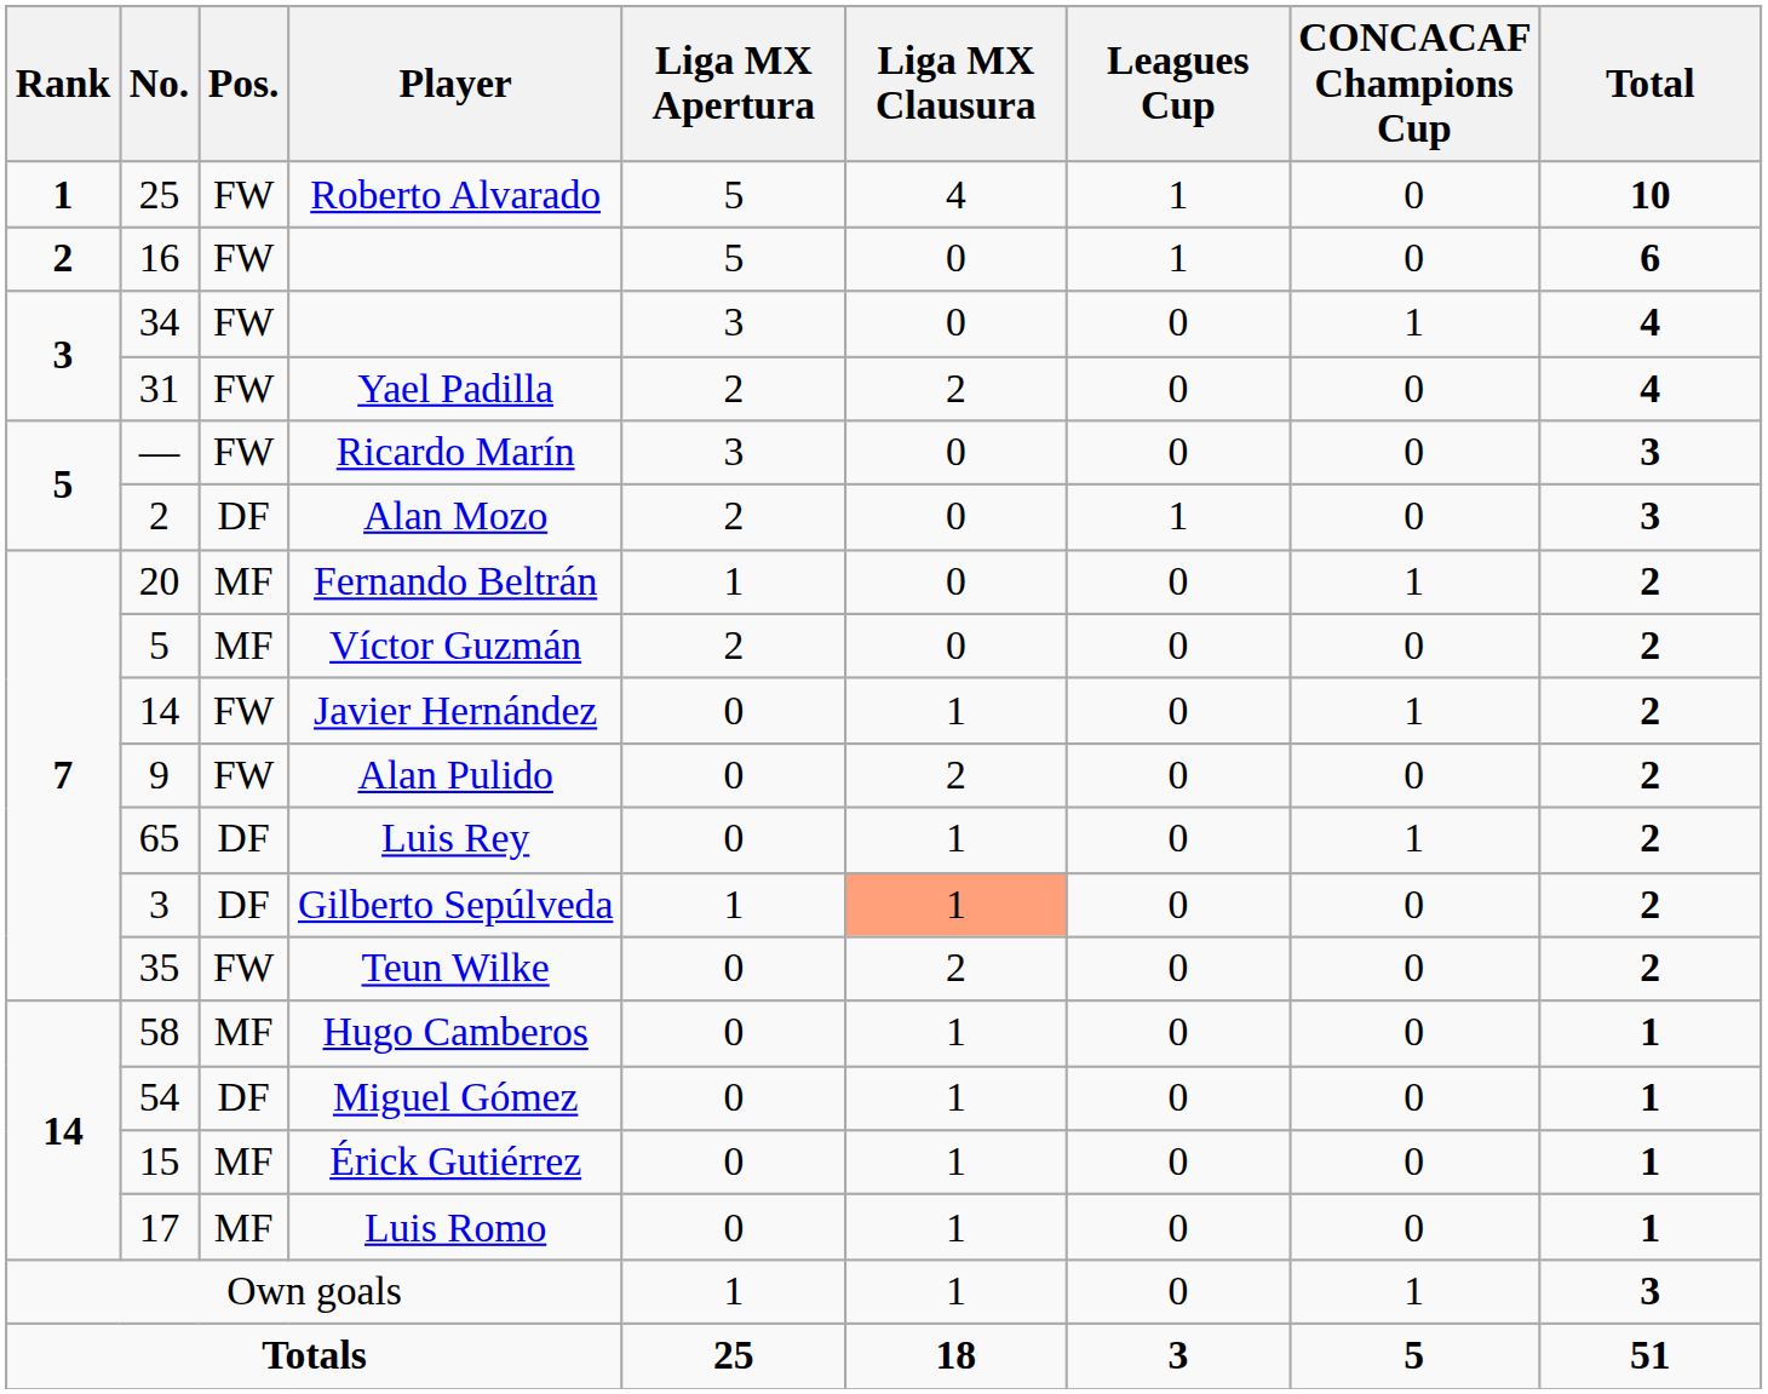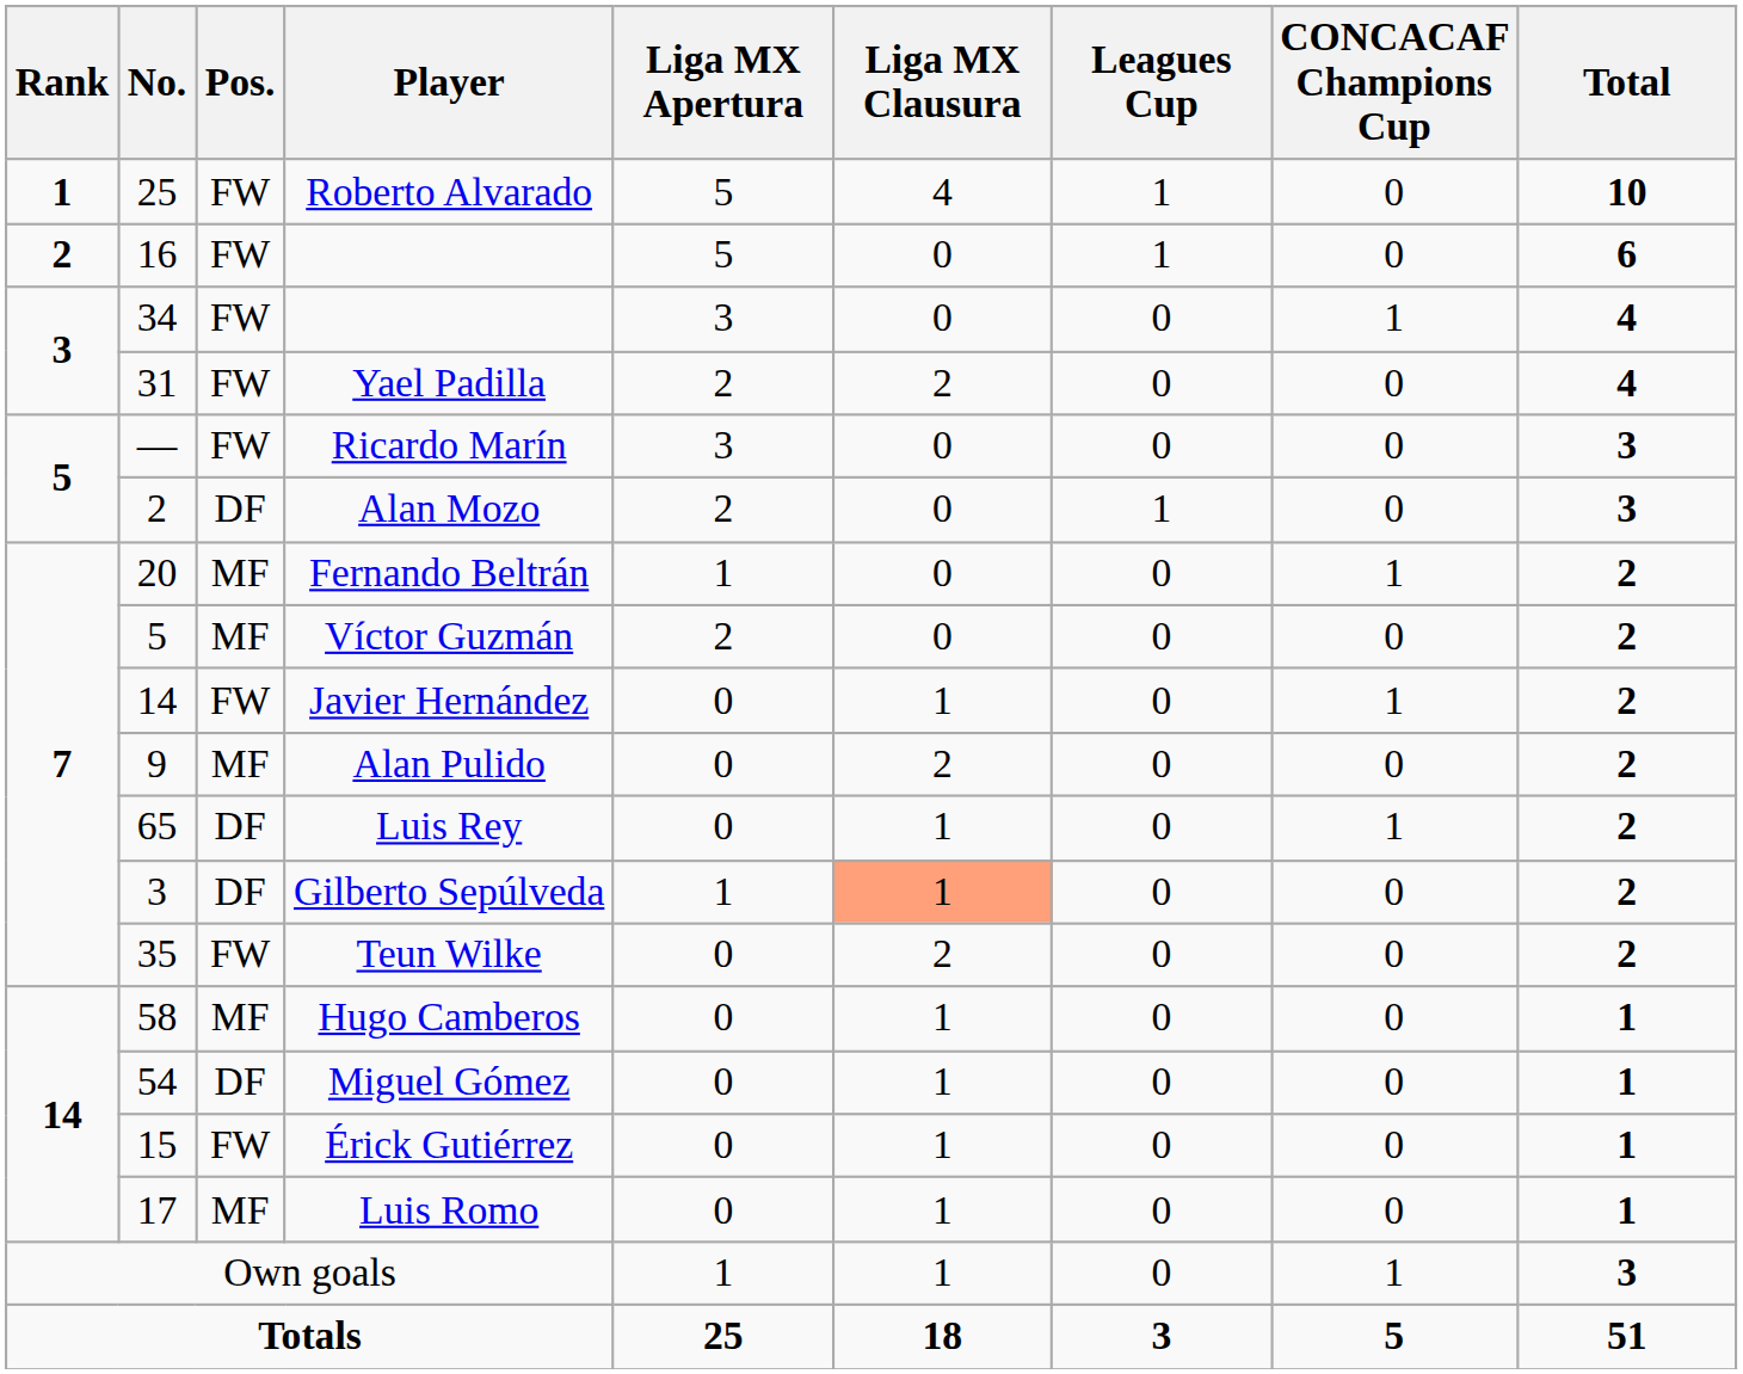 <table class="wikitable sortable alternance" style="text-align:center">
 <tr>
 <th>Rank</th>
 <th>No.</th>
 <th>Pos.</th>
 <th>Player</th>
 <th width="80">Liga MX Apertura</th>
 <th width="80">Liga MX Clausura</th>
 <th width="80">Leagues Cup</th>
 <th width="80">CONCACAF Champions Cup</th>
 <th width="80">Total</th>
 </tr>
 <tr>
 <td rowspan="1"><strong>1</strong></td>
 <td>25</td>
 <td>FW</td>
 <td> <a href='#'>Roberto Alvarado</a></td>
 <td>5</td>
 <td>4</td>
 <td>1</td>
 <td>0</td>
 <td><strong>10</strong></td>
 </tr>
 <tr>
 <td rowspan="1"><strong>2</strong></td>
 <td>16</td>
 <td>FW</td>
 <td></td>
 <td>5</td>
 <td>0</td>
 <td>1</td>
 <td>0</td>
 <td><strong>6</strong></td>
 </tr>
 <tr>
 <td rowspan="2"><strong>3</strong></td>
 <td>34</td>
 <td>FW</td>
 <td></td>
 <td>3</td>
 <td>0</td>
 <td>0</td>
 <td>1</td>
 <td><strong>4</strong></td>
 </tr>
 <tr>
 <td>31</td>
 <td>FW</td>
 <td> <a href='#'>Yael Padilla</a></td>
 <td>2</td>
 <td>2</td>
 <td>0</td>
 <td>0</td>
 <td><strong>4</strong></td>
 </tr>
 <tr>
 <td rowspan="2"><strong>5</strong></td>
 <td>—</td>
 <td>FW</td>
 <td> <a href='#'>Ricardo Marín</a></td>
 <td>3</td>
 <td>0</td>
 <td>0</td>
 <td>0</td>
 <td><strong>3</strong></td>
 </tr>
 <tr>
 <td>2</td>
 <td>DF</td>
 <td> <a href='#'>Alan Mozo</a></td>
 <td>2</td>
 <td>0</td>
 <td>1</td>
 <td>0</td>
 <td><strong>3</strong></td>
 </tr>
 <tr>
 <td rowspan="7"><strong>7</strong></td>
 <td>20</td>
 <td>MF</td>
 <td> <a href='#'>Fernando Beltrán</a></td>
 <td>1</td>
 <td>0</td>
 <td>0</td>
 <td>1</td>
 <td><strong>2</strong></td>
 </tr>
 <tr>
 <td>5</td>
 <td>MF</td>
 <td> <a href='#'>Víctor Guzmán</a></td>
 <td>2</td>
 <td>0</td>
 <td>0</td>
 <td>0</td>
 <td><strong>2</strong></td>
 </tr>
 <tr>
 <td>14</td>
 <td>FW</td>
 <td> <a href='#'>Javier Hernández</a></td>
 <td>0</td>
 <td>1</td>
 <td>0</td>
 <td>1</td>
 <td><strong>2</strong></td>
 </tr>
 <tr>
 <td>9</td>
-<td>FW</td>
+<td>MF</td>
 <td> <a href='#'>Alan Pulido</a></td>
 <td>0</td>
 <td>2</td>
 <td>0</td>
 <td>0</td>
 <td><strong>2</strong></td>
 </tr>
 <tr>
 <td>65</td>
 <td>DF</td>
 <td> <a href='#'>Luis Rey</a></td>
 <td>0</td>
 <td>1</td>
 <td>0</td>
 <td>1</td>
 <td><strong>2</strong></td>
 </tr>
 <tr>
 <td>3</td>
 <td>DF</td>
 <td> <a href='#'>Gilberto Sepúlveda</a></td>
 <td>1</td>
 <td style="background: lightsalmon;">1</td>
 <td>0</td>
 <td>0</td>
 <td><strong>2</strong></td>
 </tr>
 <tr>
 <td>35</td>
 <td>FW</td>
 <td> <a href='#'>Teun Wilke</a></td>
 <td>0</td>
 <td>2</td>
 <td>0</td>
 <td>0</td>
 <td><strong>2</strong></td>
 </tr>
 <tr>
 <td rowspan="4"><strong>14</strong></td>
 <td>58</td>
 <td>MF</td>
 <td> <a href='#'>Hugo Camberos</a></td>
 <td>0</td>
 <td>1</td>
 <td>0</td>
 <td>0</td>
 <td><strong>1</strong></td>
 </tr>
 <tr>
 <td>54</td>
 <td>DF</td>
 <td> <a href='#'>Miguel Gómez</a></td>
 <td>0</td>
 <td>1</td>
 <td>0</td>
 <td>0</td>
 <td><strong>1</strong></td>
 </tr>
 <tr>
 <td>15</td>
-<td>MF</td>
+<td>FW</td>
 <td> <a href='#'>Érick Gutiérrez</a></td>
 <td>0</td>
 <td>1</td>
 <td>0</td>
 <td>0</td>
 <td><strong>1</strong></td>
 </tr>
 <tr>
 <td>17</td>
 <td>MF</td>
 <td> <a href='#'>Luis Romo</a></td>
 <td>0</td>
 <td>1</td>
 <td>0</td>
 <td>0</td>
 <td><strong>1</strong></td>
 </tr>
 <tr>
 <td colspan="4">Own goals</td>
 <td>1</td>
 <td>1</td>
 <td>0</td>
 <td>1</td>
 <td><strong>3</strong></td>
 </tr>
 <tr class="sortbottom">
 <td colspan="4"><strong>Totals</strong></td>
 <td><strong>25</strong></td>
 <td><strong>18</strong></td>
 <td><strong>3</strong></td>
 <td><strong>5</strong></td>
 <td><strong>51</strong></td>
 </tr>
 <tr>
 </tr>
 </table>
